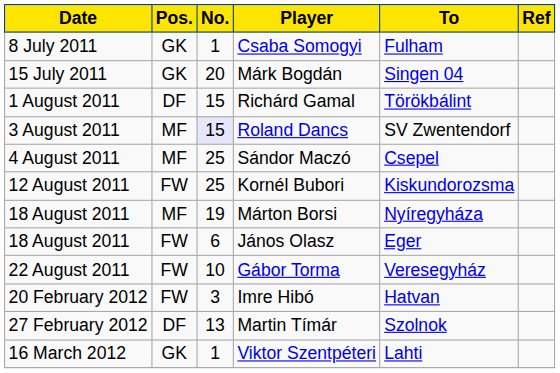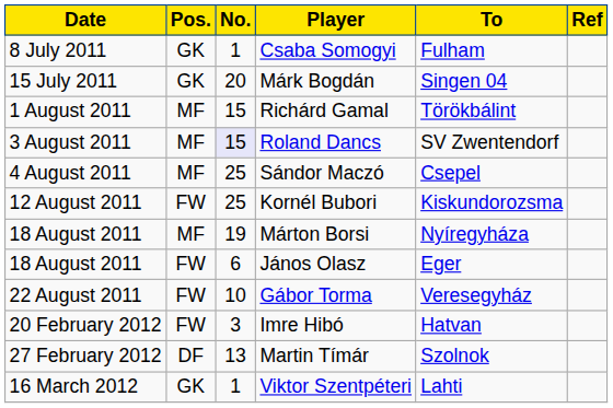 <table class="wikitable plainrowheaders sortable">
 <tr>
 <th style="background-color:#FDE500;color:black;border:1px solid #004292">Date</th>
 <th style="background-color:#FDE500;color:black;border:1px solid #004292">Pos.</th>
 <th style="background-color:#FDE500;color:black;border:1px solid #004292">No.</th>
 <th style="background-color:#FDE500;color:black;border:1px solid #004292">Player</th>
 <th style="background-color:#FDE500;color:black;border:1px solid #004292">To</th>
 <th style="background-color:#FDE500;color:black;border:1px solid #004292">Ref</th>
 </tr>
 <tr>
 <td>8 July 2011</td>
 <td style="text-align:center;">GK</td>
 <td style="text-align:center;">1</td>
 <td style="text-align:left;"> <a href='#'>Csaba Somogyi</a></td>
 <td style="text-align:left;"> <a href='#'>Fulham</a></td>
 <td></td>
 </tr>
 <tr>
 <td>15 July 2011</td>
 <td style="text-align:center;">GK</td>
 <td style="text-align:center;">20</td>
 <td style="text-align:left;"> Márk Bogdán</td>
 <td style="text-align:left;"> <a href='#'>Singen 04</a></td>
 <td></td>
 </tr>
 <tr>
 <td>1 August 2011</td>
-<td style="text-align:center;">DF</td>
+<td style="text-align:center;">MF</td>
 <td style="text-align:center;">15</td>
 <td style="text-align:left;"> Richárd Gamal</td>
 <td style="text-align:left;"><a href='#'>Törökbálint</a></td>
 <td></td>
 </tr>
 <tr>
 <td>3 August 2011</td>
 <td style="text-align:center;">MF</td>
 <td style="background: lavender; text-align:center;">15</td>
 <td style="text-align:left;"> <a href='#'>Roland Dancs</a></td>
 <td style="text-align:left;"> SV Zwentendorf</td>
 <td></td>
 </tr>
 <tr>
 <td>4 August 2011</td>
 <td style="text-align:center;">MF</td>
 <td style="text-align:center;">25</td>
 <td style="text-align:left;"> Sándor Maczó</td>
 <td style="text-align:left;"><a href='#'>Csepel</a></td>
 <td></td>
 </tr>
 <tr>
 <td>12 August 2011</td>
 <td style="text-align:center;">FW</td>
 <td style="text-align:center;">25</td>
 <td style="text-align:left;"> Kornél Bubori</td>
 <td style="text-align:left;"><a href='#'>Kiskundorozsma</a></td>
 <td></td>
 </tr>
 <tr>
 <td>18 August 2011</td>
 <td style="text-align:center;">MF</td>
 <td style="text-align:center;">19</td>
 <td style="text-align:left;"> Márton Borsi</td>
 <td style="text-align:left;"><a href='#'>Nyíregyháza</a></td>
 <td></td>
 </tr>
 <tr>
 <td>18 August 2011</td>
 <td style="text-align:center;">FW</td>
 <td style="text-align:center;">6</td>
 <td style="text-align:left;"> János Olasz</td>
 <td style="text-align:left;"><a href='#'>Eger</a></td>
 <td></td>
 </tr>
 <tr>
 <td>22 August 2011</td>
 <td style="text-align:center;">FW</td>
 <td style="text-align:center;">10</td>
 <td style="text-align:left;"> <a href='#'>Gábor Torma</a></td>
 <td style="text-align:left;"><a href='#'>Veresegyház</a></td>
 <td></td>
 </tr>
 <tr>
 <td>20 February 2012</td>
 <td style="text-align:center;">FW</td>
 <td style="text-align:center;">3</td>
 <td style="text-align:left;"> Imre Hibó</td>
 <td style="text-align:left;"><a href='#'>Hatvan</a></td>
 <td></td>
 </tr>
 <tr>
 <td>27 February 2012</td>
 <td style="text-align:center;">DF</td>
 <td style="text-align:center;">13</td>
 <td style="text-align:left;"> Martin Tímár</td>
 <td style="text-align:left;"><a href='#'>Szolnok</a></td>
 <td></td>
 </tr>
 <tr>
 <td>16 March 2012</td>
 <td style="text-align:center;">GK</td>
 <td style="text-align:center;">1</td>
 <td style="text-align:left;"> <a href='#'>Viktor Szentpéteri</a></td>
 <td style="text-align:left;"> <a href='#'>Lahti</a></td>
 <td></td>
 </tr>
 <tr>
 </tr>
 </table>
